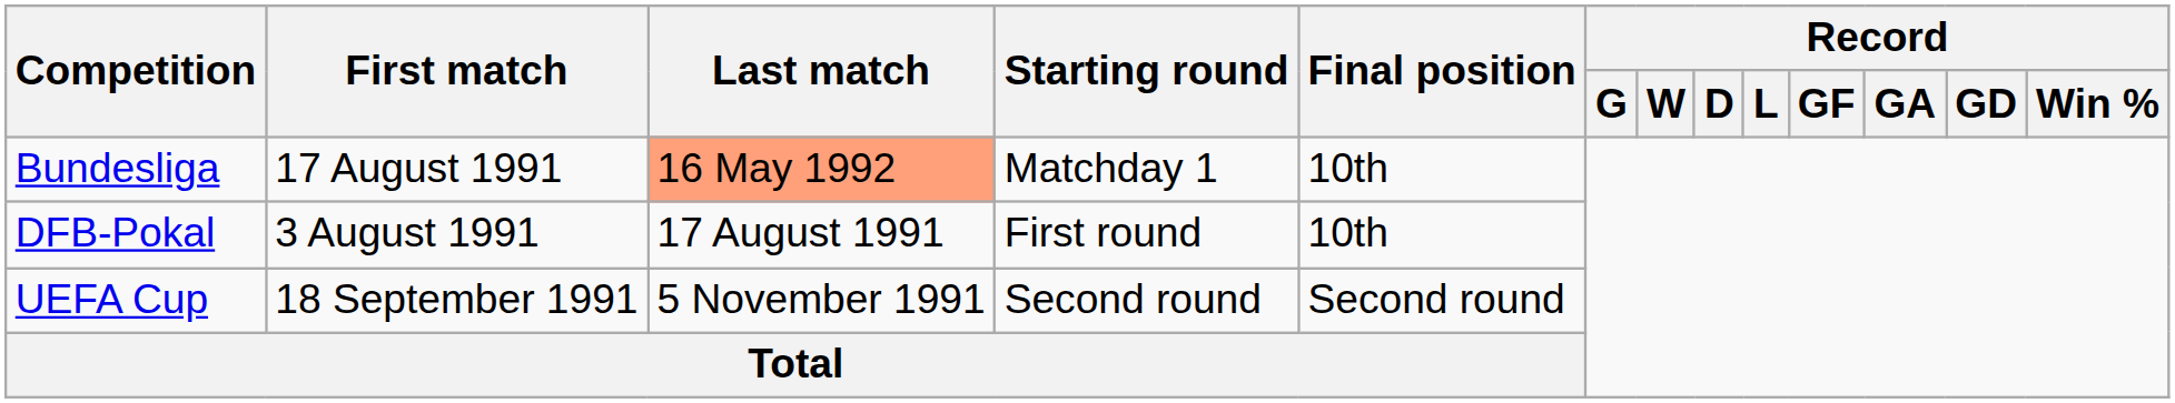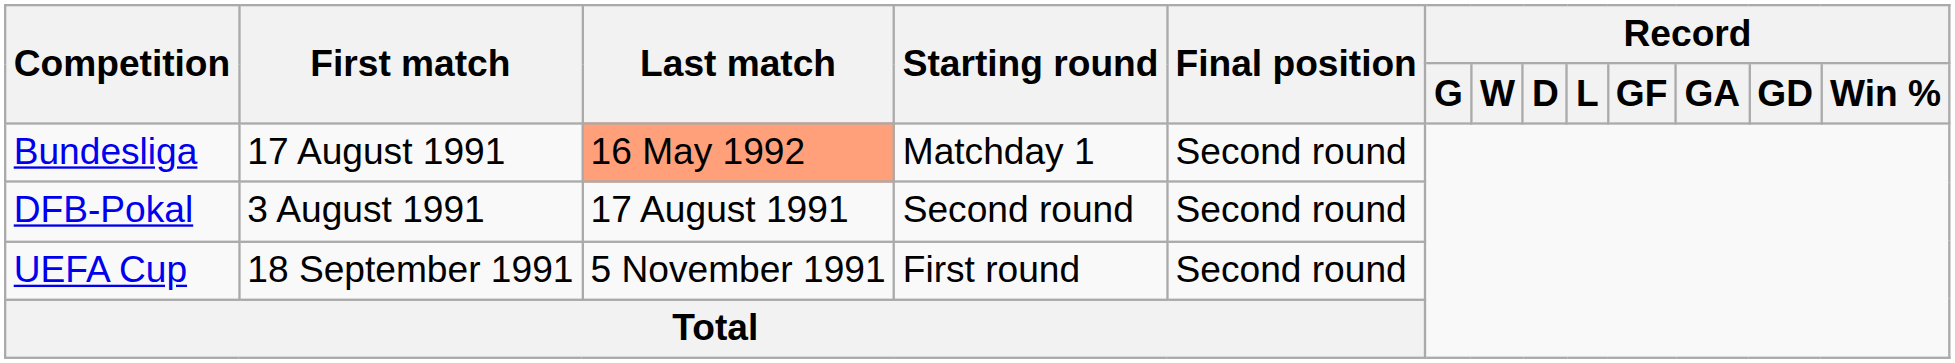 <table class="wikitable" style="text-align: center">
 <tr>
 <th rowspan="2">Competition</th>
 <th rowspan="2">First match</th>
 <th rowspan="2">Last match</th>
 <th rowspan="2">Starting round</th>
 <th rowspan="2">Final position</th>
 <th colspan="8">Record</th>
 </tr>
 <tr>
 <th>G</th>
 <th>W</th>
 <th>D</th>
 <th>L</th>
 <th>GF</th>
 <th>GA</th>
 <th>GD</th>
 <th>Win %</th>
 </tr>
 <tr>
 <td align=left><a href='#'>Bundesliga</a></td>
 <td align=left>17 August 1991</td>
 <td align=left style="background: lightsalmon;">16 May 1992</td>
 <td align=left>Matchday 1</td>
-<td align=left>10th<br></td>
+<td align=left>Second round<br></td>
 </tr>
 <tr>
 <td align=left><a href='#'>DFB-Pokal</a></td>
 <td align=left>3 August 1991 </td>
 <td align=left>17 August 1991</td>
-<td align=left>First round</td>
-<td align=left>10th<br></td>
+<td align=left>Second round</td>
+<td align=left>Second round<br></td>
 </tr>
 <tr>
 <td align=left><a href='#'>UEFA Cup</a></td>
 <td align=left>18 September 1991</td>
 <td align=left>5 November 1991</td>
-<td align=left>Second round</td>
+<td align=left>First round</td>
 <td align=left>Second round<br></td>
 </tr>
 <tr>
 <th colspan="5">Total<br></th>
 </tr>
 </table>
